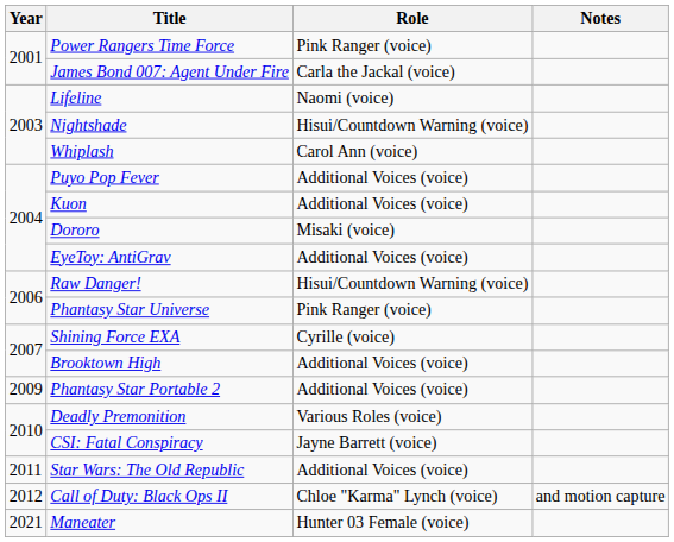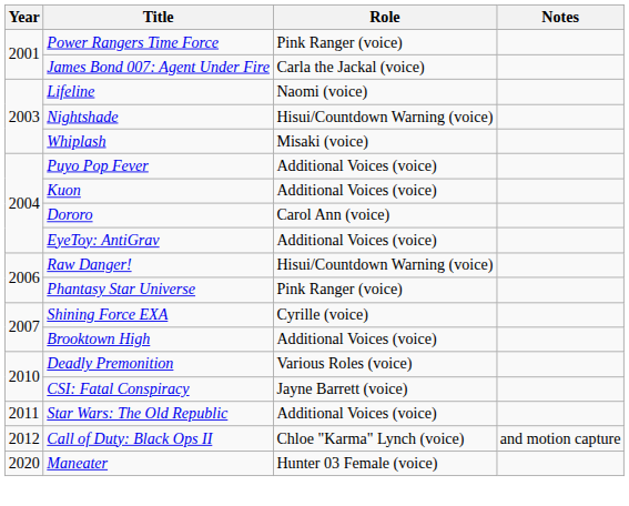 <table class="wikitable sortable">
 <tr>
 <th>Year</th>
 <th>Title</th>
 <th>Role</th>
 <th>Notes</th>
 </tr>
 <tr>
 <td rowspan="2">2001</td>
 <td><em><a href='#'>Power Rangers Time Force</a></em></td>
 <td>Pink Ranger (voice)</td>
 <td></td>
 </tr>
 <tr>
 <td><em><a href='#'>James Bond 007: Agent Under Fire</a></em></td>
 <td>Carla the Jackal (voice)</td>
 <td></td>
 </tr>
 <tr>
 <td rowspan="3">2003</td>
 <td><em><a href='#'>Lifeline</a></em></td>
 <td>Naomi (voice)</td>
 <td></td>
 </tr>
 <tr>
 <td><em><a href='#'>Nightshade</a></em></td>
 <td>Hisui/Countdown Warning (voice)</td>
 <td></td>
 </tr>
 <tr>
 <td><em><a href='#'>Whiplash</a></em></td>
-<td>Carol Ann (voice)</td>
+<td>Misaki (voice)</td>
 <td></td>
 </tr>
 <tr>
 <td rowspan="4">2004</td>
 <td><em><a href='#'>Puyo Pop Fever</a></em></td>
 <td>Additional Voices (voice)</td>
 <td></td>
 </tr>
 <tr>
 <td><em><a href='#'>Kuon</a></em></td>
 <td>Additional Voices (voice)</td>
 <td></td>
 </tr>
 <tr>
 <td><em><a href='#'>Dororo</a></em></td>
-<td>Misaki (voice)</td>
+<td>Carol Ann (voice)</td>
 <td></td>
 </tr>
 <tr>
 <td><em><a href='#'>EyeToy: AntiGrav</a></em></td>
 <td>Additional Voices (voice)</td>
 <td></td>
 </tr>
 <tr>
 <td rowspan="2">2006</td>
 <td><em><a href='#'>Raw Danger!</a></em></td>
 <td>Hisui/Countdown Warning (voice)</td>
 <td></td>
 </tr>
 <tr>
 <td><em><a href='#'>Phantasy Star Universe</a></em></td>
 <td>Pink Ranger (voice)</td>
 <td></td>
 </tr>
 <tr>
 <td rowspan="2">2007</td>
 <td><em><a href='#'>Shining Force EXA</a></em></td>
 <td>Cyrille (voice)</td>
 <td></td>
 </tr>
 <tr>
 <td><em><a href='#'>Brooktown High</a></em></td>
 <td>Additional Voices (voice)</td>
 <td></td>
 </tr>
 <tr>
-<td>2009</td>
-<td><em><a href='#'>Phantasy Star Portable 2</a></em></td>
-<td>Additional Voices (voice)</td>
-<td></td>
-</tr>
-<tr>
 <td rowspan="2">2010</td>
 <td><em><a href='#'>Deadly Premonition</a></em></td>
 <td>Various Roles (voice)</td>
 <td></td>
 </tr>
 <tr>
 <td><em><a href='#'>CSI: Fatal Conspiracy</a></em></td>
 <td>Jayne Barrett (voice)</td>
 <td></td>
 </tr>
 <tr>
 <td>2011</td>
 <td><em><a href='#'>Star Wars: The Old Republic</a></em></td>
 <td>Additional Voices (voice)</td>
 <td></td>
 </tr>
 <tr>
 <td>2012</td>
 <td><em><a href='#'>Call of Duty: Black Ops II</a></em></td>
 <td>Chloe "Karma" Lynch (voice)</td>
 <td>and motion capture</td>
 </tr>
 <tr>
-<td>2021</td>
+<td>2020</td>
 <td><em><a href='#'>Maneater</a></em></td>
 <td>Hunter 03 Female (voice)</td>
 <td></td>
 </tr>
 </table>
